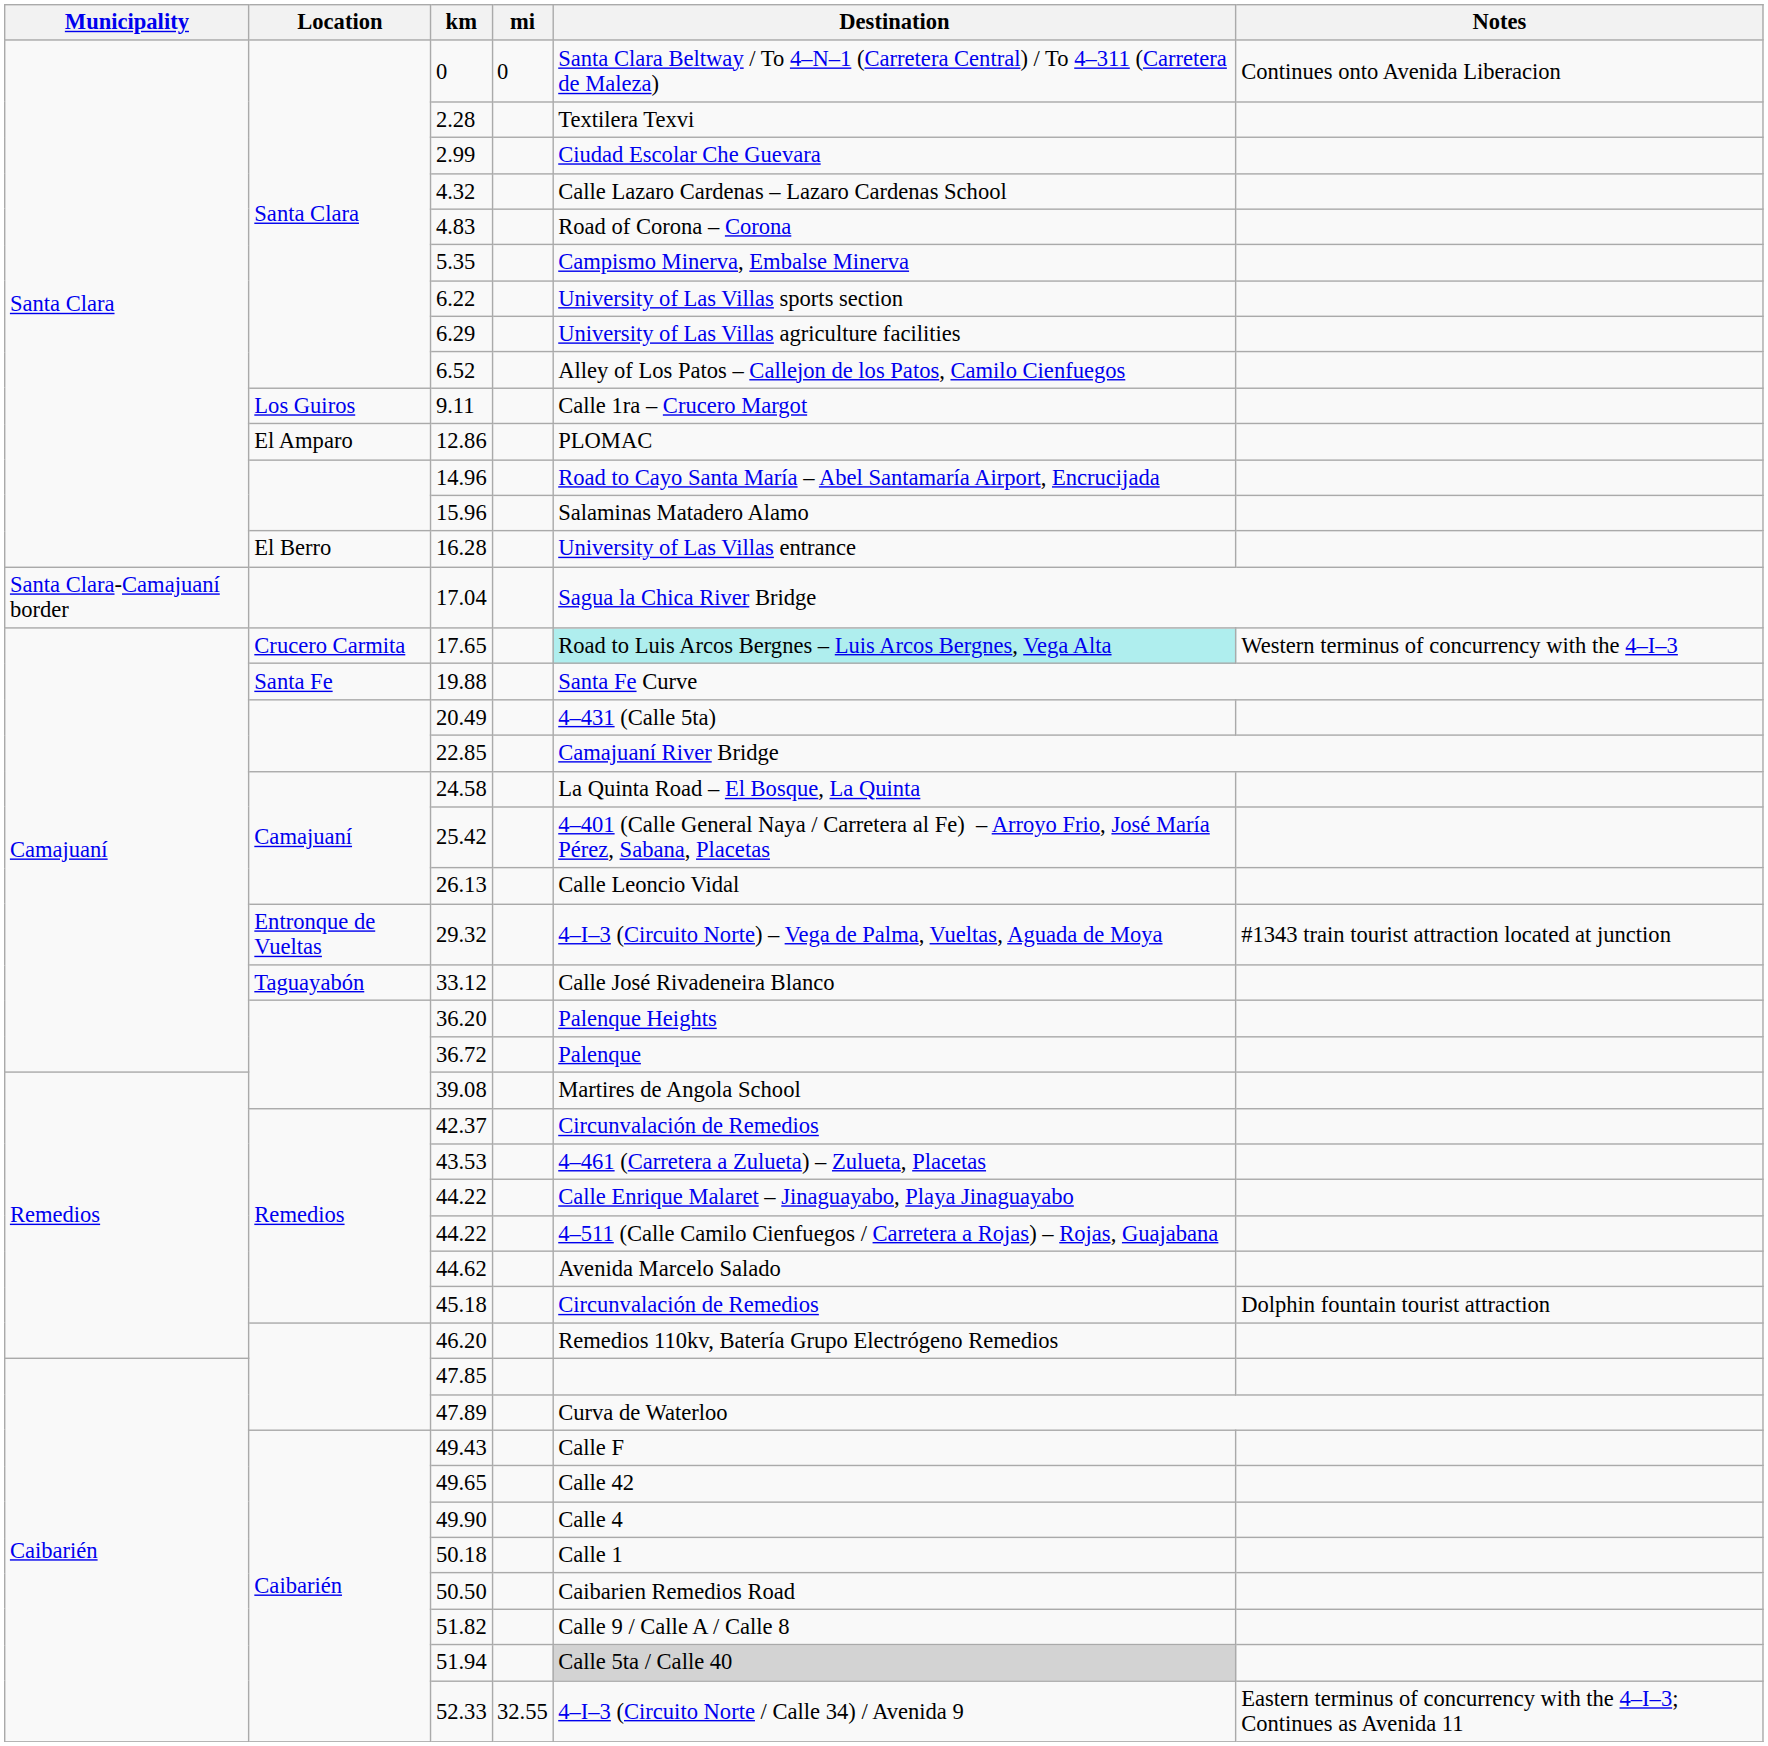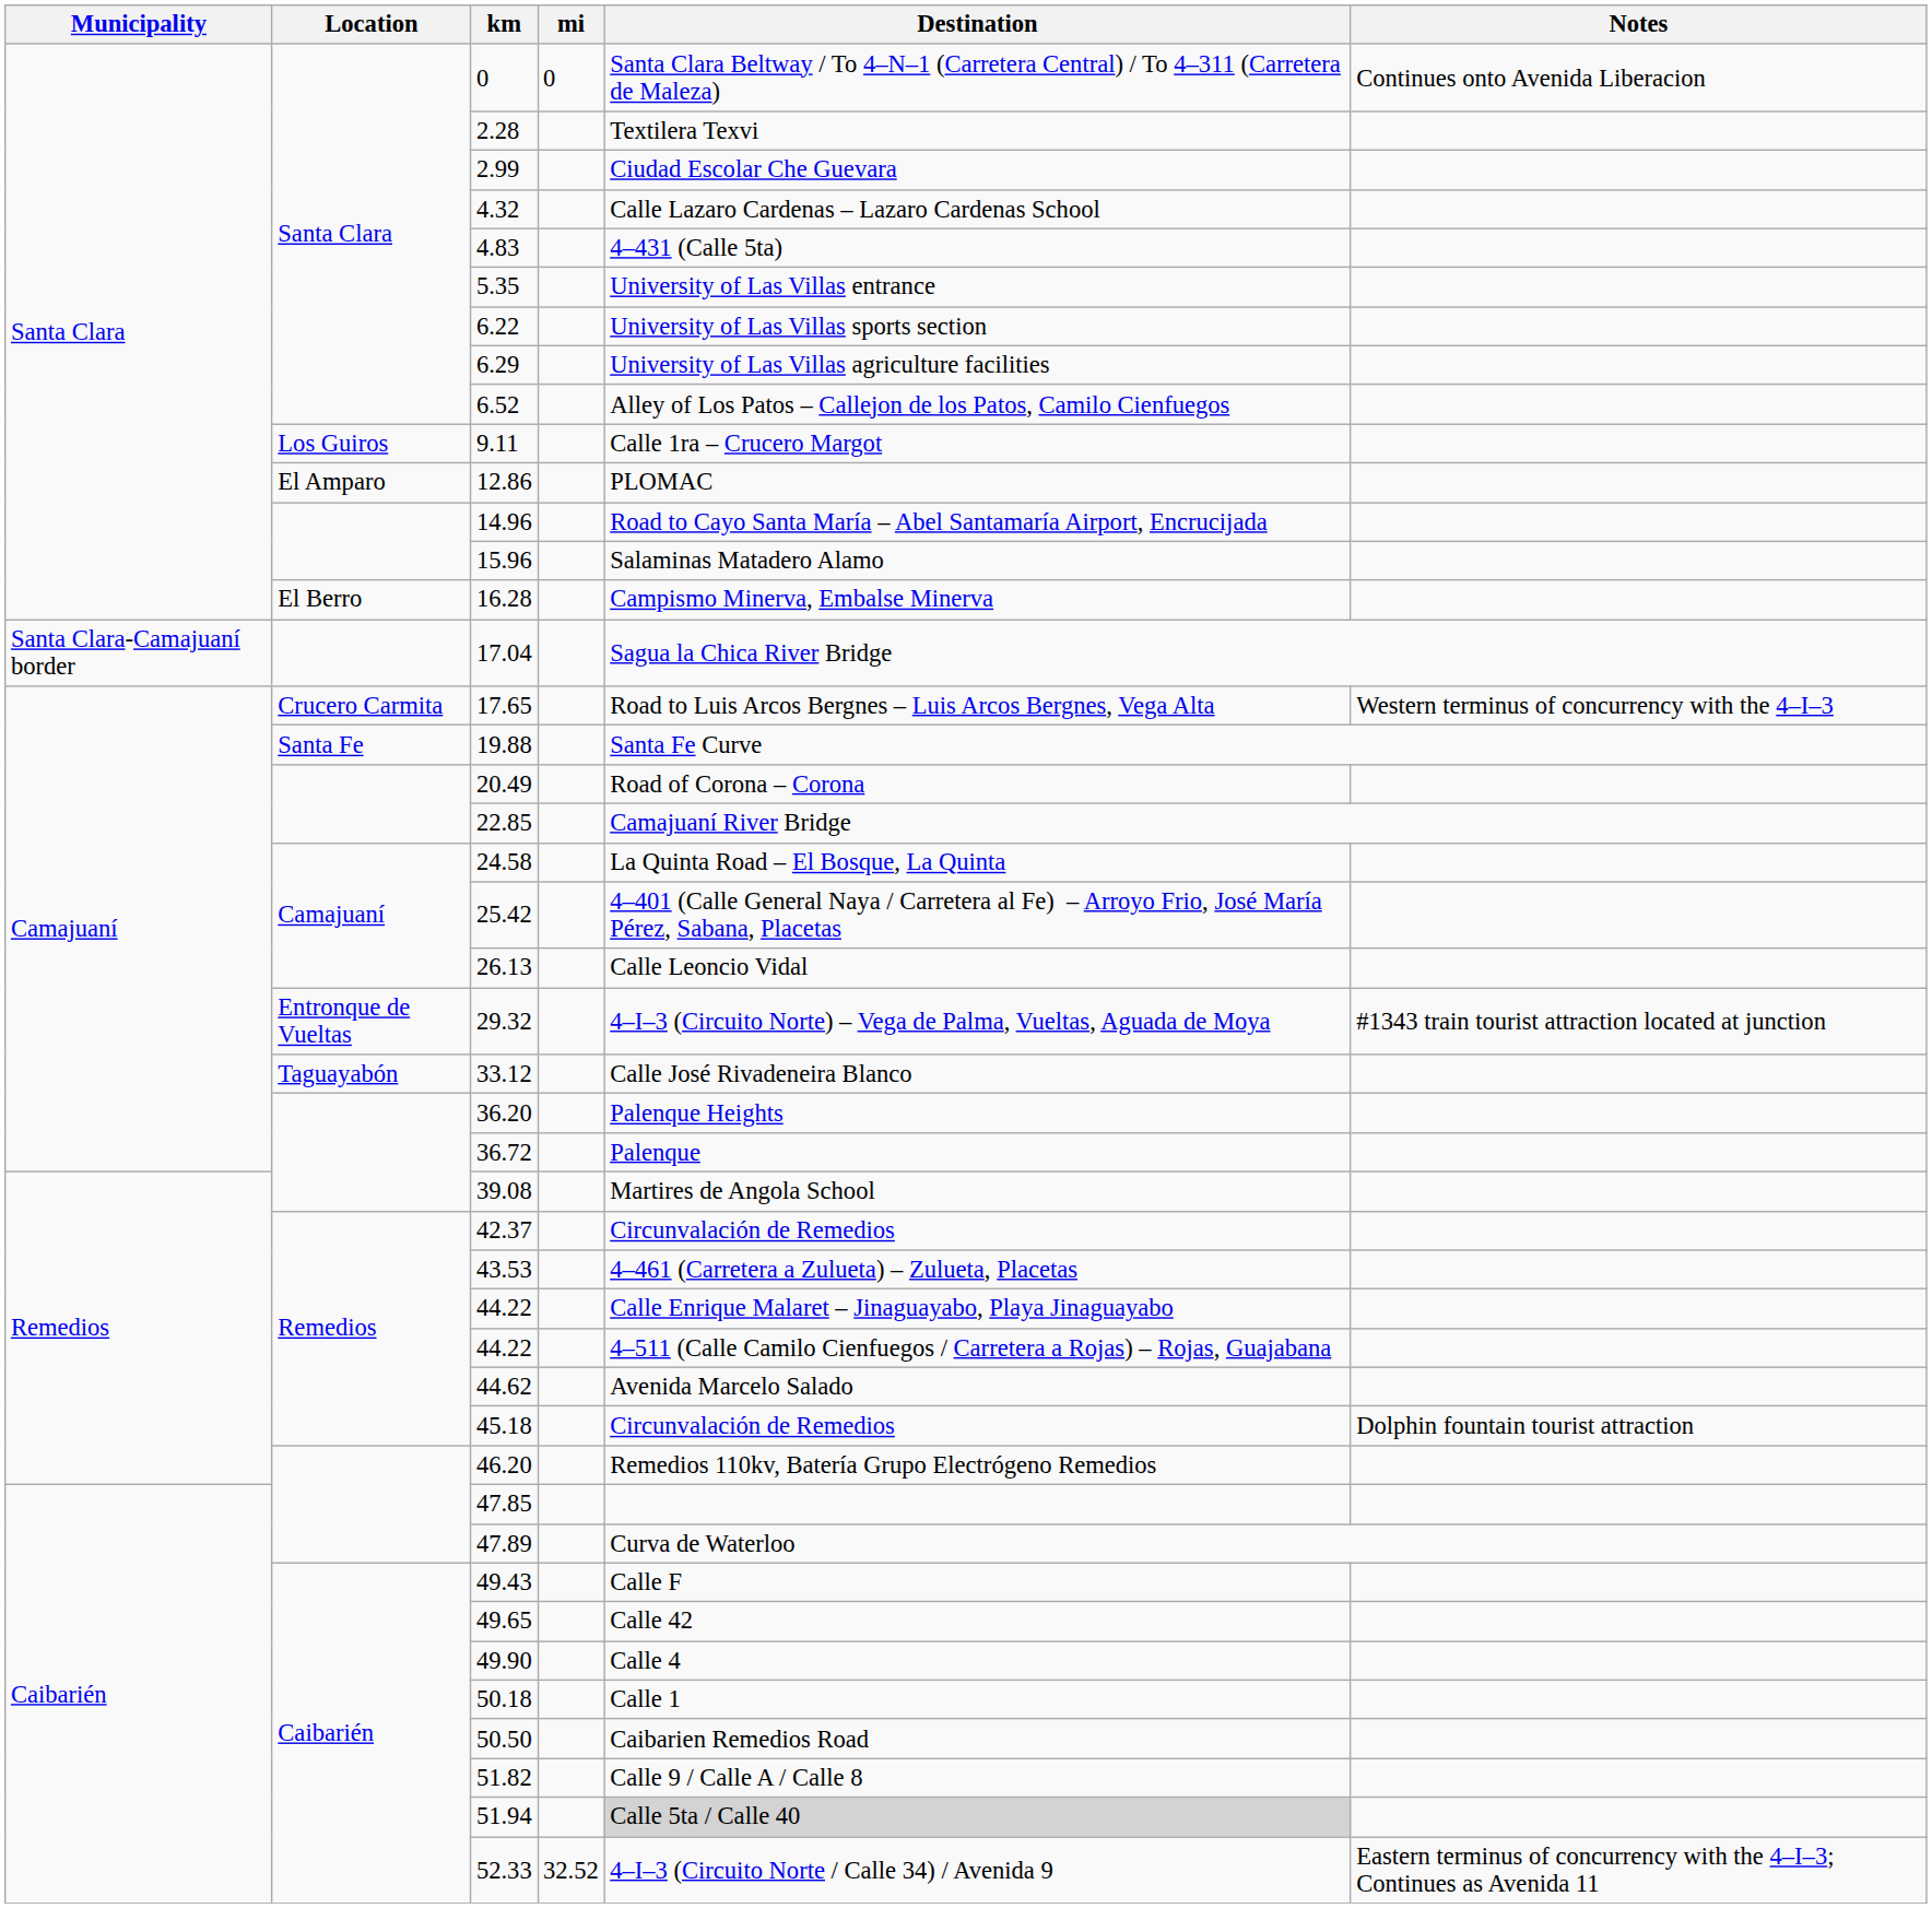 <table class="wikitable">
 <tr>
 <th><a href='#'>Municipality</a></th>
 <th>Location</th>
 <th>km</th>
 <th>mi</th>
 <th>Destination</th>
 <th>Notes</th>
 </tr>
 <tr>
 <td rowspan="14"><a href='#'>Santa Clara</a></td>
 <td rowspan="9"><a href='#'>Santa Clara</a></td>
 <td>0</td>
 <td>0</td>
 <td>  <a href='#'>Santa Clara Beltway</a> / To <a href='#'>4–N–1</a> (<a href='#'>Carretera Central</a>) / To <a href='#'>4–311</a> (<a href='#'>Carretera de Maleza</a>)</td>
 <td>Continues onto Avenida Liberacion</td>
 </tr>
 <tr>
 <td>2.28</td>
 <td></td>
 <td>Textilera Texvi</td>
 <td></td>
 </tr>
 <tr>
 <td>2.99</td>
 <td></td>
 <td><bdi><a href='#'>Ciudad Escolar Che Guevara</a></bdi></td>
 <td></td>
 </tr>
 <tr>
 <td>4.32</td>
 <td></td>
 <td>Calle Lazaro Cardenas – Lazaro Cardenas School</td>
 <td></td>
 </tr>
 <tr>
 <td>4.83</td>
 <td></td>
-<td>Road of Corona – <a href='#'>Corona</a></td>
+<td> <a href='#'>4–431</a> (Calle 5ta)</td>
 <td></td>
 </tr>
 <tr>
 <td>5.35</td>
 <td></td>
-<td><a href='#'>Campismo Minerva</a>, <a href='#'>Embalse Minerva</a></td>
+<td><a href='#'>University of Las Villas</a> entrance</td>
 <td></td>
 </tr>
 <tr>
 <td>6.22</td>
 <td></td>
 <td><a href='#'>University of Las Villas</a> sports section</td>
 <td></td>
 </tr>
 <tr>
 <td>6.29</td>
 <td></td>
 <td><a href='#'>University of Las Villas</a> agriculture facilities</td>
 <td></td>
 </tr>
 <tr>
 <td>6.52</td>
 <td></td>
 <td>Alley of Los Patos – <a href='#'>Callejon de los Patos</a>, <a href='#'>Camilo Cienfuegos</a></td>
 <td></td>
 </tr>
 <tr>
 <td><a href='#'>Los Guiros</a></td>
 <td>9.11</td>
 <td></td>
 <td>Calle 1ra – <a href='#'>Crucero Margot</a></td>
 <td></td>
 </tr>
 <tr>
 <td>El Amparo</td>
 <td>12.86</td>
 <td></td>
 <td>PLOMAC</td>
 <td></td>
 </tr>
 <tr>
 <td rowspan="2"></td>
 <td>14.96</td>
 <td></td>
 <td><a href='#'>Road to Cayo Santa María</a> – <a href='#'>Abel Santamaría Airport</a>, <a href='#'>Encrucijada</a></td>
 <td></td>
 </tr>
 <tr>
 <td>15.96</td>
 <td></td>
 <td>Salaminas Matadero Alamo</td>
 <td></td>
 </tr>
 <tr>
 <td>El Berro</td>
 <td>16.28</td>
 <td></td>
-<td><a href='#'>University of Las Villas</a> entrance</td>
+<td><a href='#'>Campismo Minerva</a>, <a href='#'>Embalse Minerva</a></td>
 <td></td>
 </tr>
 <tr>
 <td><a href='#'>Santa Clara</a>-<a href='#'>Camajuaní</a> border</td>
 <td></td>
 <td>17.04</td>
 <td></td>
 <td colspan="2"><a href='#'>Sagua la Chica River</a> Bridge</td>
 </tr>
 <tr>
 <td rowspan="11"><a href='#'>Camajuaní</a></td>
 <td><a href='#'>Crucero Carmita</a></td>
 <td>17.65</td>
 <td></td>
-<td style="background: paleturquoise;">Road to Luis Arcos Bergnes – <a href='#'>Luis Arcos Bergnes</a>, <a href='#'>Vega Alta</a></td>
+<td>Road to Luis Arcos Bergnes – <a href='#'>Luis Arcos Bergnes</a>, <a href='#'>Vega Alta</a></td>
 <td>Western terminus of concurrency with the <a href='#'>4–I–3</a></td>
 </tr>
 <tr>
 <td><a href='#'>Santa Fe</a></td>
 <td>19.88</td>
 <td></td>
 <td colspan="2"><a href='#'>Santa Fe</a> Curve</td>
 </tr>
 <tr>
 <td rowspan="2"></td>
 <td>20.49</td>
 <td></td>
-<td> <a href='#'>4–431</a> (Calle 5ta)</td>
+<td>Road of Corona – <a href='#'>Corona</a></td>
 <td></td>
 </tr>
 <tr>
 <td>22.85</td>
 <td></td>
 <td colspan="2"><a href='#'>Camajuaní River</a> Bridge</td>
 </tr>
 <tr>
 <td rowspan="3"><a href='#'>Camajuaní</a></td>
 <td>24.58</td>
 <td></td>
 <td>La Quinta Road – <a href='#'>El Bosque</a>, <a href='#'>La Quinta</a></td>
 <td></td>
 </tr>
 <tr>
 <td>25.42</td>
 <td></td>
 <td> <a href='#'>4–401</a> (Calle General Naya / Carretera al Fe)  – <a href='#'>Arroyo Frio</a>, <a href='#'>José María Pérez</a>, <a href='#'>Sabana</a>, <a href='#'>Placetas</a></td>
 <td></td>
 </tr>
 <tr>
 <td>26.13</td>
 <td></td>
 <td>Calle Leoncio Vidal</td>
 <td></td>
 </tr>
 <tr>
 <td><a href='#'>Entronque de Vueltas</a></td>
 <td>29.32</td>
 <td></td>
 <td> <a href='#'>4–I–3</a> (<a href='#'>Circuito Norte</a>) – <a href='#'>Vega de Palma</a>, <a href='#'>Vueltas</a>, <a href='#'>Aguada de Moya</a></td>
 <td>#1343 train tourist attraction located at junction</td>
 </tr>
 <tr>
 <td><a href='#'>Taguayabón</a></td>
 <td>33.12</td>
 <td></td>
 <td>Calle José Rivadeneira Blanco</td>
 <td></td>
 </tr>
 <tr>
 <td rowspan="3"></td>
 <td>36.20</td>
 <td></td>
 <td><a href='#'>Palenque Heights</a></td>
 <td></td>
 </tr>
 <tr>
 <td>36.72</td>
 <td></td>
 <td><a href='#'>Palenque</a></td>
 <td></td>
 </tr>
 <tr>
 <td rowspan="8"><a href='#'>Remedios</a></td>
 <td>39.08</td>
 <td></td>
 <td>Martires de Angola School</td>
 <td></td>
 </tr>
 <tr>
 <td rowspan="6"><a href='#'>Remedios</a></td>
 <td>42.37</td>
 <td></td>
 <td><a href='#'>Circunvalación de Remedios</a></td>
 <td></td>
 </tr>
 <tr>
 <td>43.53</td>
 <td></td>
 <td> <a href='#'>4–461</a> (<a href='#'>Carretera a Zulueta</a>) – <a href='#'>Zulueta</a>, <a href='#'>Placetas</a></td>
 <td></td>
 </tr>
 <tr>
 <td>44.22</td>
 <td></td>
 <td><a href='#'>Calle Enrique Malaret</a> – <bdi><a href='#'>Jinaguayabo</a>, <a href='#'>Playa Jinaguayabo</a></bdi></td>
 <td></td>
 </tr>
 <tr>
 <td>44.22</td>
 <td></td>
 <td> <a href='#'>4–511</a> (Calle Camilo Cienfuegos / <a href='#'>Carretera a Rojas</a>) – <a href='#'>Rojas</a>, <a href='#'>Guajabana</a></td>
 <td></td>
 </tr>
 <tr>
 <td>44.62</td>
 <td></td>
 <td>Avenida Marcelo Salado</td>
 <td></td>
 </tr>
 <tr>
 <td>45.18</td>
 <td></td>
 <td><a href='#'>Circunvalación de Remedios</a></td>
 <td>Dolphin fountain tourist attraction</td>
 </tr>
 <tr>
 <td rowspan="3"></td>
 <td>46.20</td>
 <td></td>
 <td><bdi>Remedios 110kv, Batería Grupo Electrógeno Remedios</bdi></td>
 <td></td>
 </tr>
 <tr>
 <td rowspan="10"><a href='#'>Caibarién</a></td>
 <td>47.85</td>
 <td></td>
 <td></td>
 <td></td>
 </tr>
 <tr>
 <td>47.89</td>
 <td></td>
 <td colspan="2">Curva de Waterloo</td>
 </tr>
 <tr>
 <td rowspan="8"><a href='#'>Caibarién</a></td>
 <td>49.43</td>
 <td></td>
 <td>Calle F</td>
 <td></td>
 </tr>
 <tr>
 <td>49.65</td>
 <td></td>
 <td>Calle 42</td>
 <td></td>
 </tr>
 <tr>
 <td>49.90</td>
 <td></td>
 <td>Calle 4</td>
 <td></td>
 </tr>
 <tr>
 <td>50.18</td>
 <td></td>
 <td>Calle 1</td>
 <td></td>
 </tr>
 <tr>
 <td>50.50</td>
 <td></td>
 <td>Caibarien Remedios Road</td>
 <td></td>
 </tr>
 <tr>
 <td>51.82</td>
 <td></td>
 <td>Calle 9 / Calle A / Calle 8</td>
 <td></td>
 </tr>
 <tr>
 <td>51.94</td>
 <td></td>
 <td style="background: lightgrey;">Calle 5ta / Calle 40</td>
 <td></td>
 </tr>
 <tr>
 <td>52.33</td>
-<td>32.55</td>
+<td>32.52</td>
 <td> <a href='#'>4–I–3</a> (<a href='#'>Circuito Norte</a> / Calle 34) / Avenida 9</td>
 <td>Eastern terminus of concurrency with the <a href='#'>4–I–3</a>; Continues as Avenida 11</td>
 </tr>
 </table>
